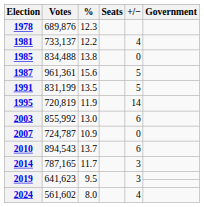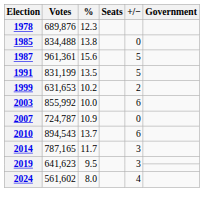 <table class="wikitable" style="text-align:right;">
 <tr>
 <th>Election</th>
 <th>Votes</th>
 <th>%</th>
 <th>Seats</th>
 <th>+/−</th>
 <th>Government</th>
 </tr>
 <tr>
 <th><a href='#'>1978</a></th>
 <td>689,876</td>
 <td>12.3</td>
 <td></td>
 <td></td>
-<td></td>
-</tr>
-<tr>
-<th><a href='#'>1981</a></th>
-<td>733,137</td>
-<td>12.2</td>
-<td></td>
-<td> 4</td>
 <td></td>
 </tr>
 <tr>
 <th><a href='#'>1985</a></th>
 <td>834,488</td>
 <td>13.8</td>
 <td></td>
 <td> 0</td>
 <td></td>
 </tr>
 <tr>
 <th><a href='#'>1987</a></th>
 <td>961,361</td>
 <td>15.6</td>
 <td></td>
 <td> 5</td>
 <td></td>
 </tr>
 <tr>
 <th><a href='#'>1991</a></th>
 <td>831,199</td>
 <td>13.5</td>
 <td></td>
 <td> 5</td>
 <td></td>
 </tr>
 <tr>
-<th><a href='#'>1995</a></th>
-<td>720,819</td>
-<td>11.9</td>
+<th><a href='#'>1999</a></th>
+<td>631,653</td>
+<td>10.2</td>
 <td></td>
-<td> 14</td>
+<td> 2</td>
 <td></td>
 </tr>
 <tr>
 <th><a href='#'>2003</a></th>
 <td>855,992</td>
-<td>13.0</td>
+<td>10.0</td>
 <td></td>
 <td> 6</td>
 <td></td>
 </tr>
 <tr>
 <th><a href='#'>2007</a></th>
 <td>724,787</td>
 <td>10.9</td>
 <td></td>
 <td> 0</td>
 <td></td>
 </tr>
 <tr>
 <th><a href='#'>2010</a></th>
 <td>894,543</td>
 <td>13.7</td>
 <td></td>
 <td> 6</td>
 <td></td>
 </tr>
 <tr>
 <th><a href='#'>2014</a></th>
 <td>787,165</td>
 <td>11.7</td>
 <td></td>
 <td> 3</td>
 <td></td>
 </tr>
 <tr>
 <th rowspan=2><a href='#'>2019</a></th>
 <td rowspan=2>641,623</td>
 <td rowspan=2>9.5</td>
 <td rowspan=2></td>
 <td rowspan=2> 3</td>
 <td></td>
 </tr>
 <tr>
 <td></td>
 </tr>
 <tr>
 <th><a href='#'>2024</a></th>
 <td>561,602</td>
 <td>8.0</td>
 <td></td>
 <td> 4</td>
 <td></td>
 </tr>
 </table>
